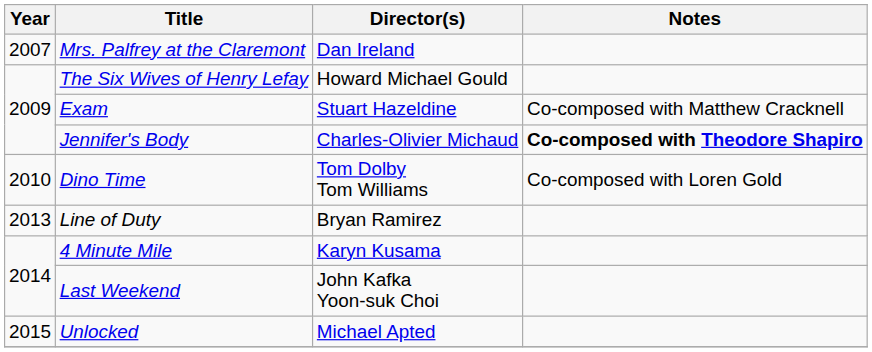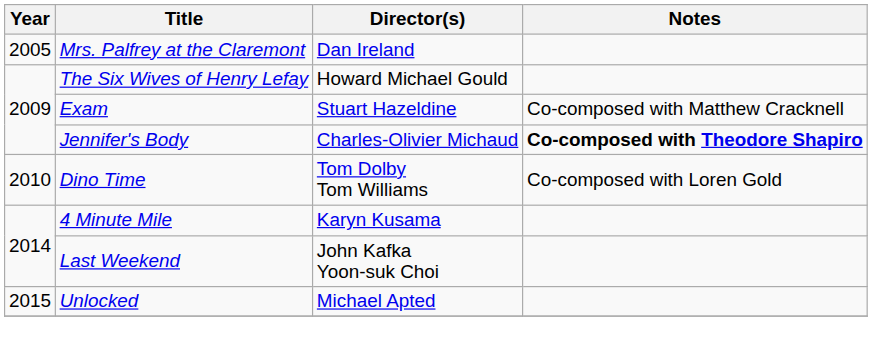 <table class="wikitable sortable">
 <tr>
 <th>Year</th>
 <th>Title</th>
 <th>Director(s)</th>
 <th class="unsortable">Notes</th>
 </tr>
 <tr>
-<td>2007</td>
+<td>2005</td>
 <td><em><a href='#'>Mrs. Palfrey at the Claremont</a></em></td>
 <td><a href='#'>Dan Ireland</a></td>
 <td></td>
 </tr>
 <tr>
 <td rowspan=3>2009</td>
 <td><em><a href='#'>The Six Wives of Henry Lefay</a></em></td>
 <td>Howard Michael Gould</td>
 <td></td>
 </tr>
 <tr>
 <td><em><a href='#'>Exam</a></em></td>
 <td><a href='#'>Stuart Hazeldine</a></td>
 <td>Co-composed with Matthew Cracknell</td>
 </tr>
 <tr>
 <td><em><a href='#'>Jennifer's Body</a></em></td>
 <td><a href='#'>Charles-Olivier Michaud</a></td>
 <td><strong>Co-composed with <a href='#'>Theodore Shapiro</a></strong></td>
 </tr>
 <tr>
 <td>2010</td>
 <td><em><a href='#'>Dino Time</a></em></td>
 <td><a href='#'>Tom Dolby</a><br>Tom Williams</td>
 <td>Co-composed with Loren Gold</td>
 </tr>
 <tr>
-<td>2013</td>
-<td><em>Line of Duty</em></td>
-<td>Bryan Ramirez</td>
-<td></td>
-</tr>
-<tr>
 <td rowspan=2>2014</td>
 <td><em><a href='#'>4 Minute Mile</a></em></td>
 <td><a href='#'>Karyn Kusama</a></td>
 <td></td>
 </tr>
 <tr>
 <td><em><a href='#'>Last Weekend</a></em></td>
 <td>John Kafka<br>Yoon-suk Choi</td>
 <td></td>
 </tr>
 <tr>
 <td>2015</td>
 <td><em><a href='#'>Unlocked</a></em></td>
 <td><a href='#'>Michael Apted</a></td>
 <td></td>
 </tr>
 <tr>
 </tr>
 </table>
